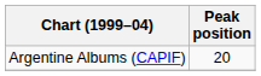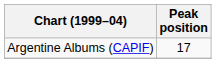 <table class="wikitable sortable">
 <tr>
 <th scope="col">Chart (1999–04)</th>
 <th scope="col">Peak<br>position</th>
 </tr>
 <tr>
 <td>Argentine Albums (<a href='#'>CAPIF</a>)</td>
-<td style="text-align:center;">20</td>
+<td style="text-align:center;">17</td>
 </tr>
 <tr>
 </tr>
 <tr>
 </tr>
 <tr>
 </tr>
 <tr>
 </tr>
 </table>
